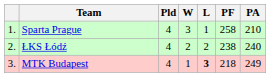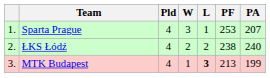 <table class=wikitable style="text-align:center">
 <tr>
 <th width=15></th>
 <th width=200>Team</th>
 <th width=20>Pld</th>
 <th width=20>W</th>
 <th width=20>L</th>
 <th width=30>PF</th>
 <th width=30>PA</th>
 </tr>
 <tr style="background: #ccffcc;">
 <td>1.</td>
 <td align=left> <a href='#'>Sparta Prague</a></td>
 <td>4</td>
 <td>3</td>
 <td>1</td>
-<td>258</td>
-<td>210</td>
+<td>253</td>
+<td>207</td>
 </tr>
 <tr style="background: #ccffcc;">
 <td>2.</td>
 <td align=left> <a href='#'>ŁKS Łódź</a></td>
 <td>4</td>
 <td>2</td>
 <td>2</td>
 <td>238</td>
 <td>240</td>
 </tr>
 <tr style="background: #ffcccc;">
 <td>3.</td>
 <td align=left> <a href='#'>MTK Budapest</a></td>
 <td>4</td>
 <td>1</td>
 <td><strong>3</strong></td>
-<td>218</td>
-<td>249</td>
+<td>213</td>
+<td>199</td>
 </tr>
 </table>
